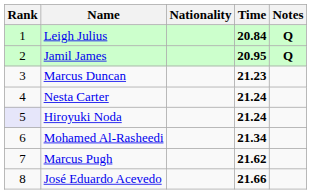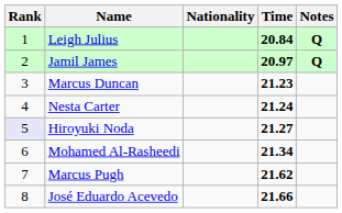 <table class="wikitable sortable" style="text-align:center">
 <tr>
 <th>Rank</th>
 <th>Name</th>
 <th>Nationality</th>
 <th>Time</th>
 <th>Notes</th>
 </tr>
 <tr bgcolor=ccffcc>
 <td>1</td>
 <td align=left><a href='#'>Leigh Julius</a></td>
 <td align=left></td>
 <td><strong>20.84</strong></td>
 <td><strong>Q</strong></td>
 </tr>
 <tr bgcolor=ccffcc>
 <td>2</td>
 <td align=left><a href='#'>Jamil James</a></td>
 <td align=left></td>
-<td><strong>20.95</strong></td>
+<td><strong>20.97</strong></td>
 <td><strong>Q</strong></td>
 </tr>
 <tr>
 <td>3</td>
 <td align=left><a href='#'>Marcus Duncan</a></td>
 <td align=left></td>
 <td><strong>21.23</strong></td>
 <td></td>
 </tr>
 <tr>
 <td>4</td>
 <td align=left><a href='#'>Nesta Carter</a></td>
 <td align=left></td>
 <td><strong>21.24</strong></td>
 <td></td>
 </tr>
 <tr>
 <td style="background: lavender;">5</td>
 <td align=left><a href='#'>Hiroyuki Noda</a></td>
 <td align=left></td>
-<td><strong>21.24</strong></td>
+<td><strong>21.27</strong></td>
 <td></td>
 </tr>
 <tr>
 <td>6</td>
 <td align=left><a href='#'>Mohamed Al-Rasheedi</a></td>
 <td align=left></td>
 <td><strong>21.34</strong></td>
 <td></td>
 </tr>
 <tr>
 <td>7</td>
 <td align=left><a href='#'>Marcus Pugh</a></td>
 <td align=left></td>
 <td><strong>21.62</strong></td>
 <td></td>
 </tr>
 <tr>
 <td>8</td>
 <td align=left><a href='#'>José Eduardo Acevedo</a></td>
 <td align=left></td>
 <td><strong>21.66</strong></td>
 <td></td>
 </tr>
 </table>
